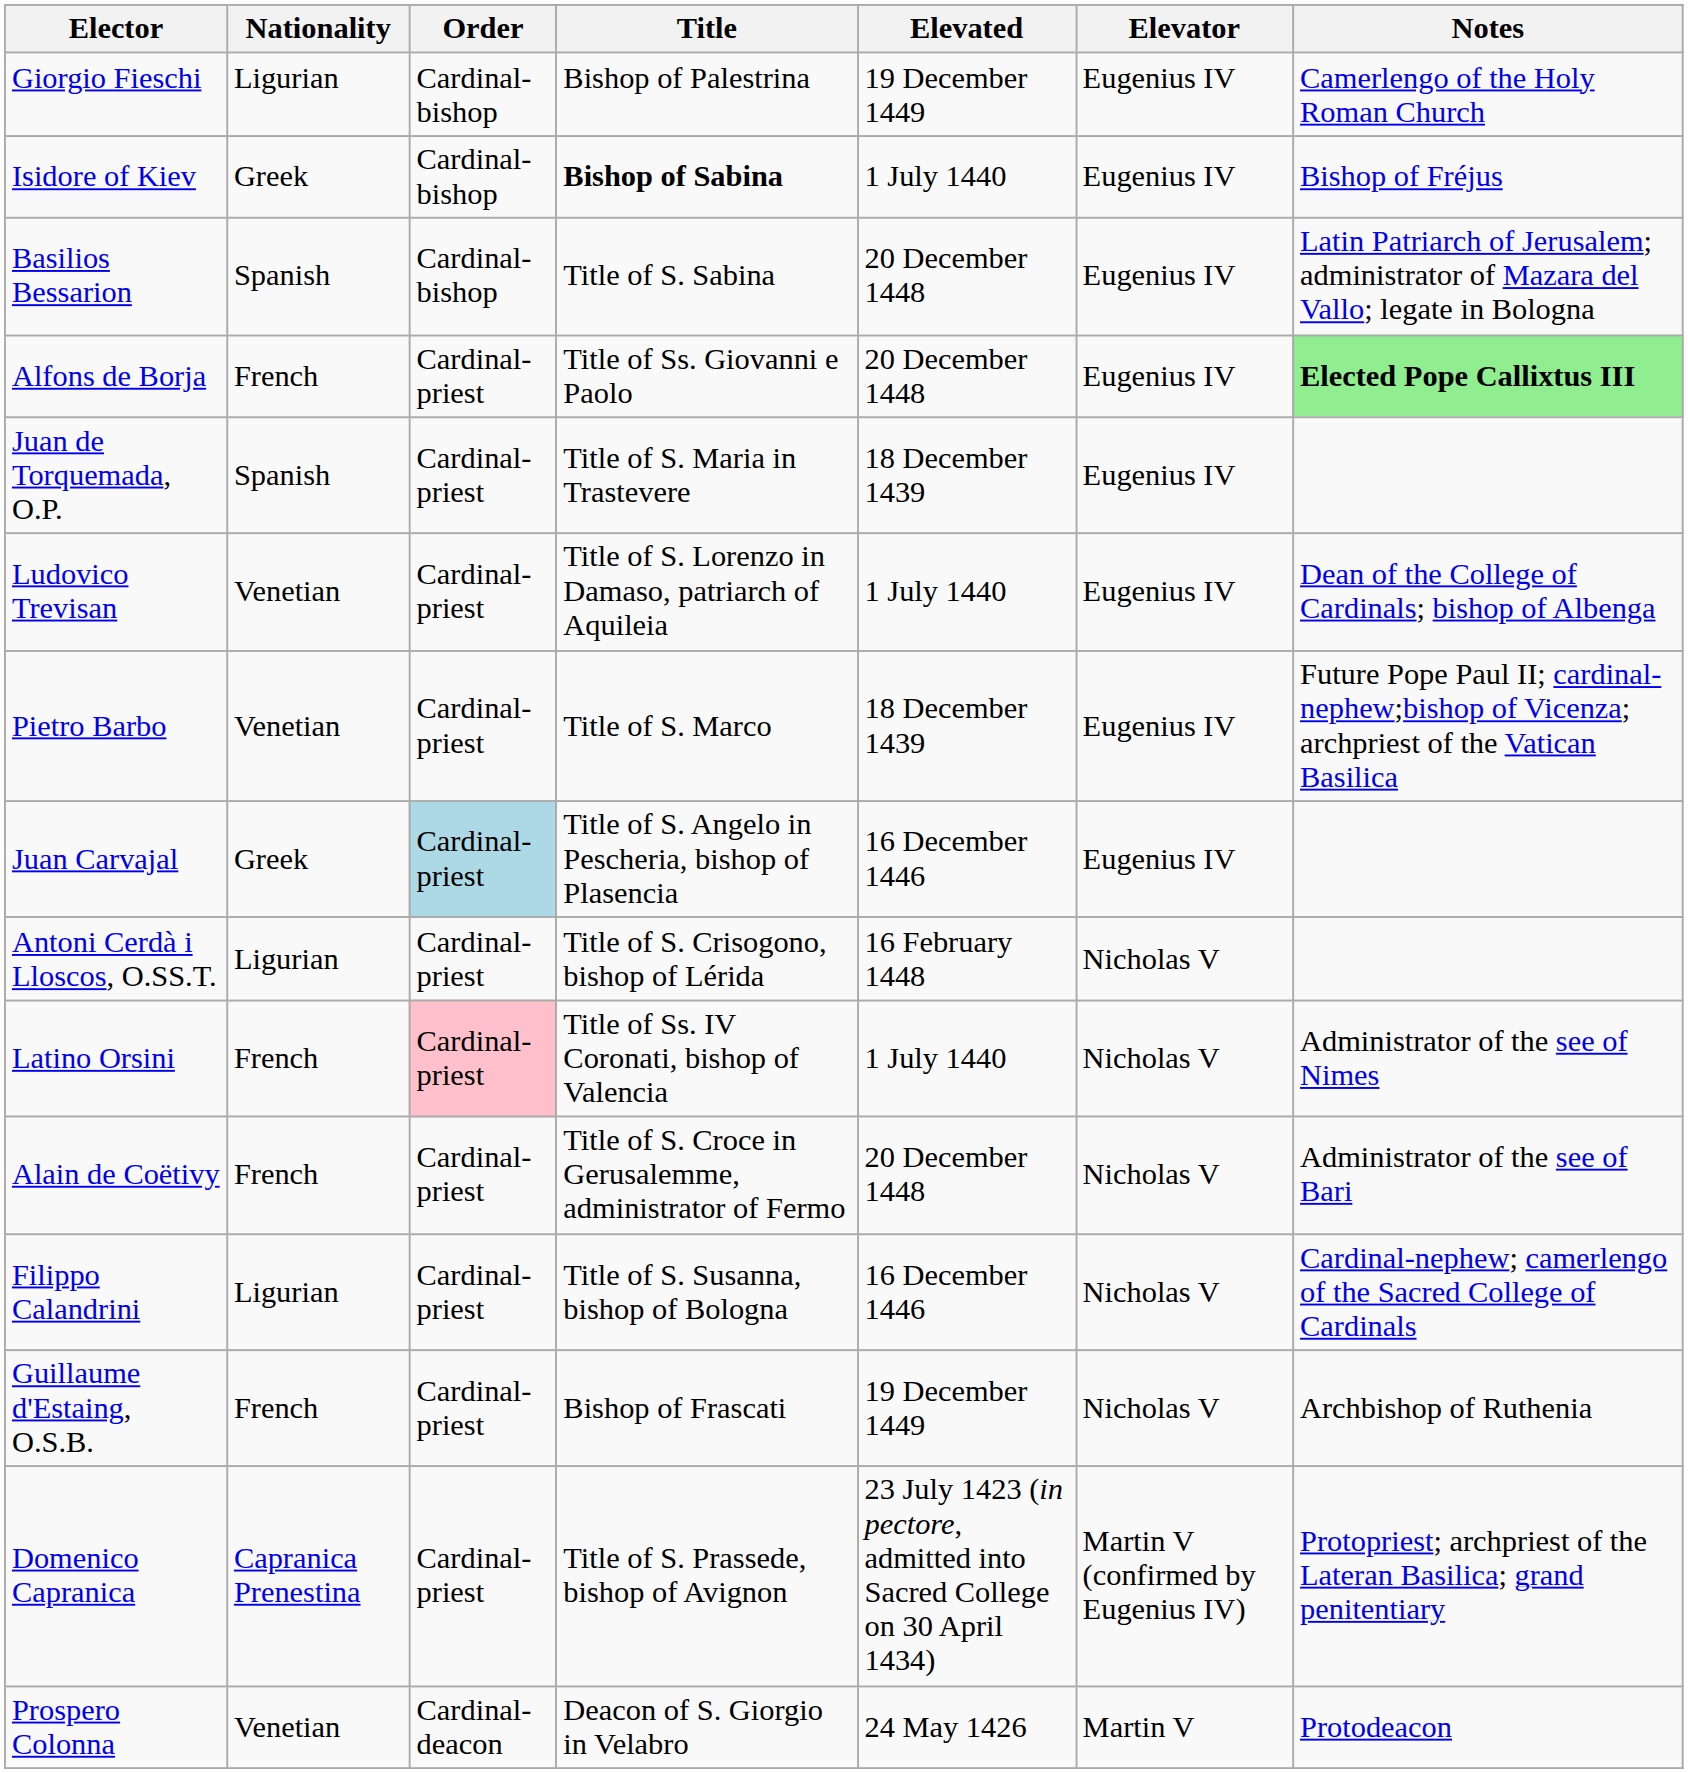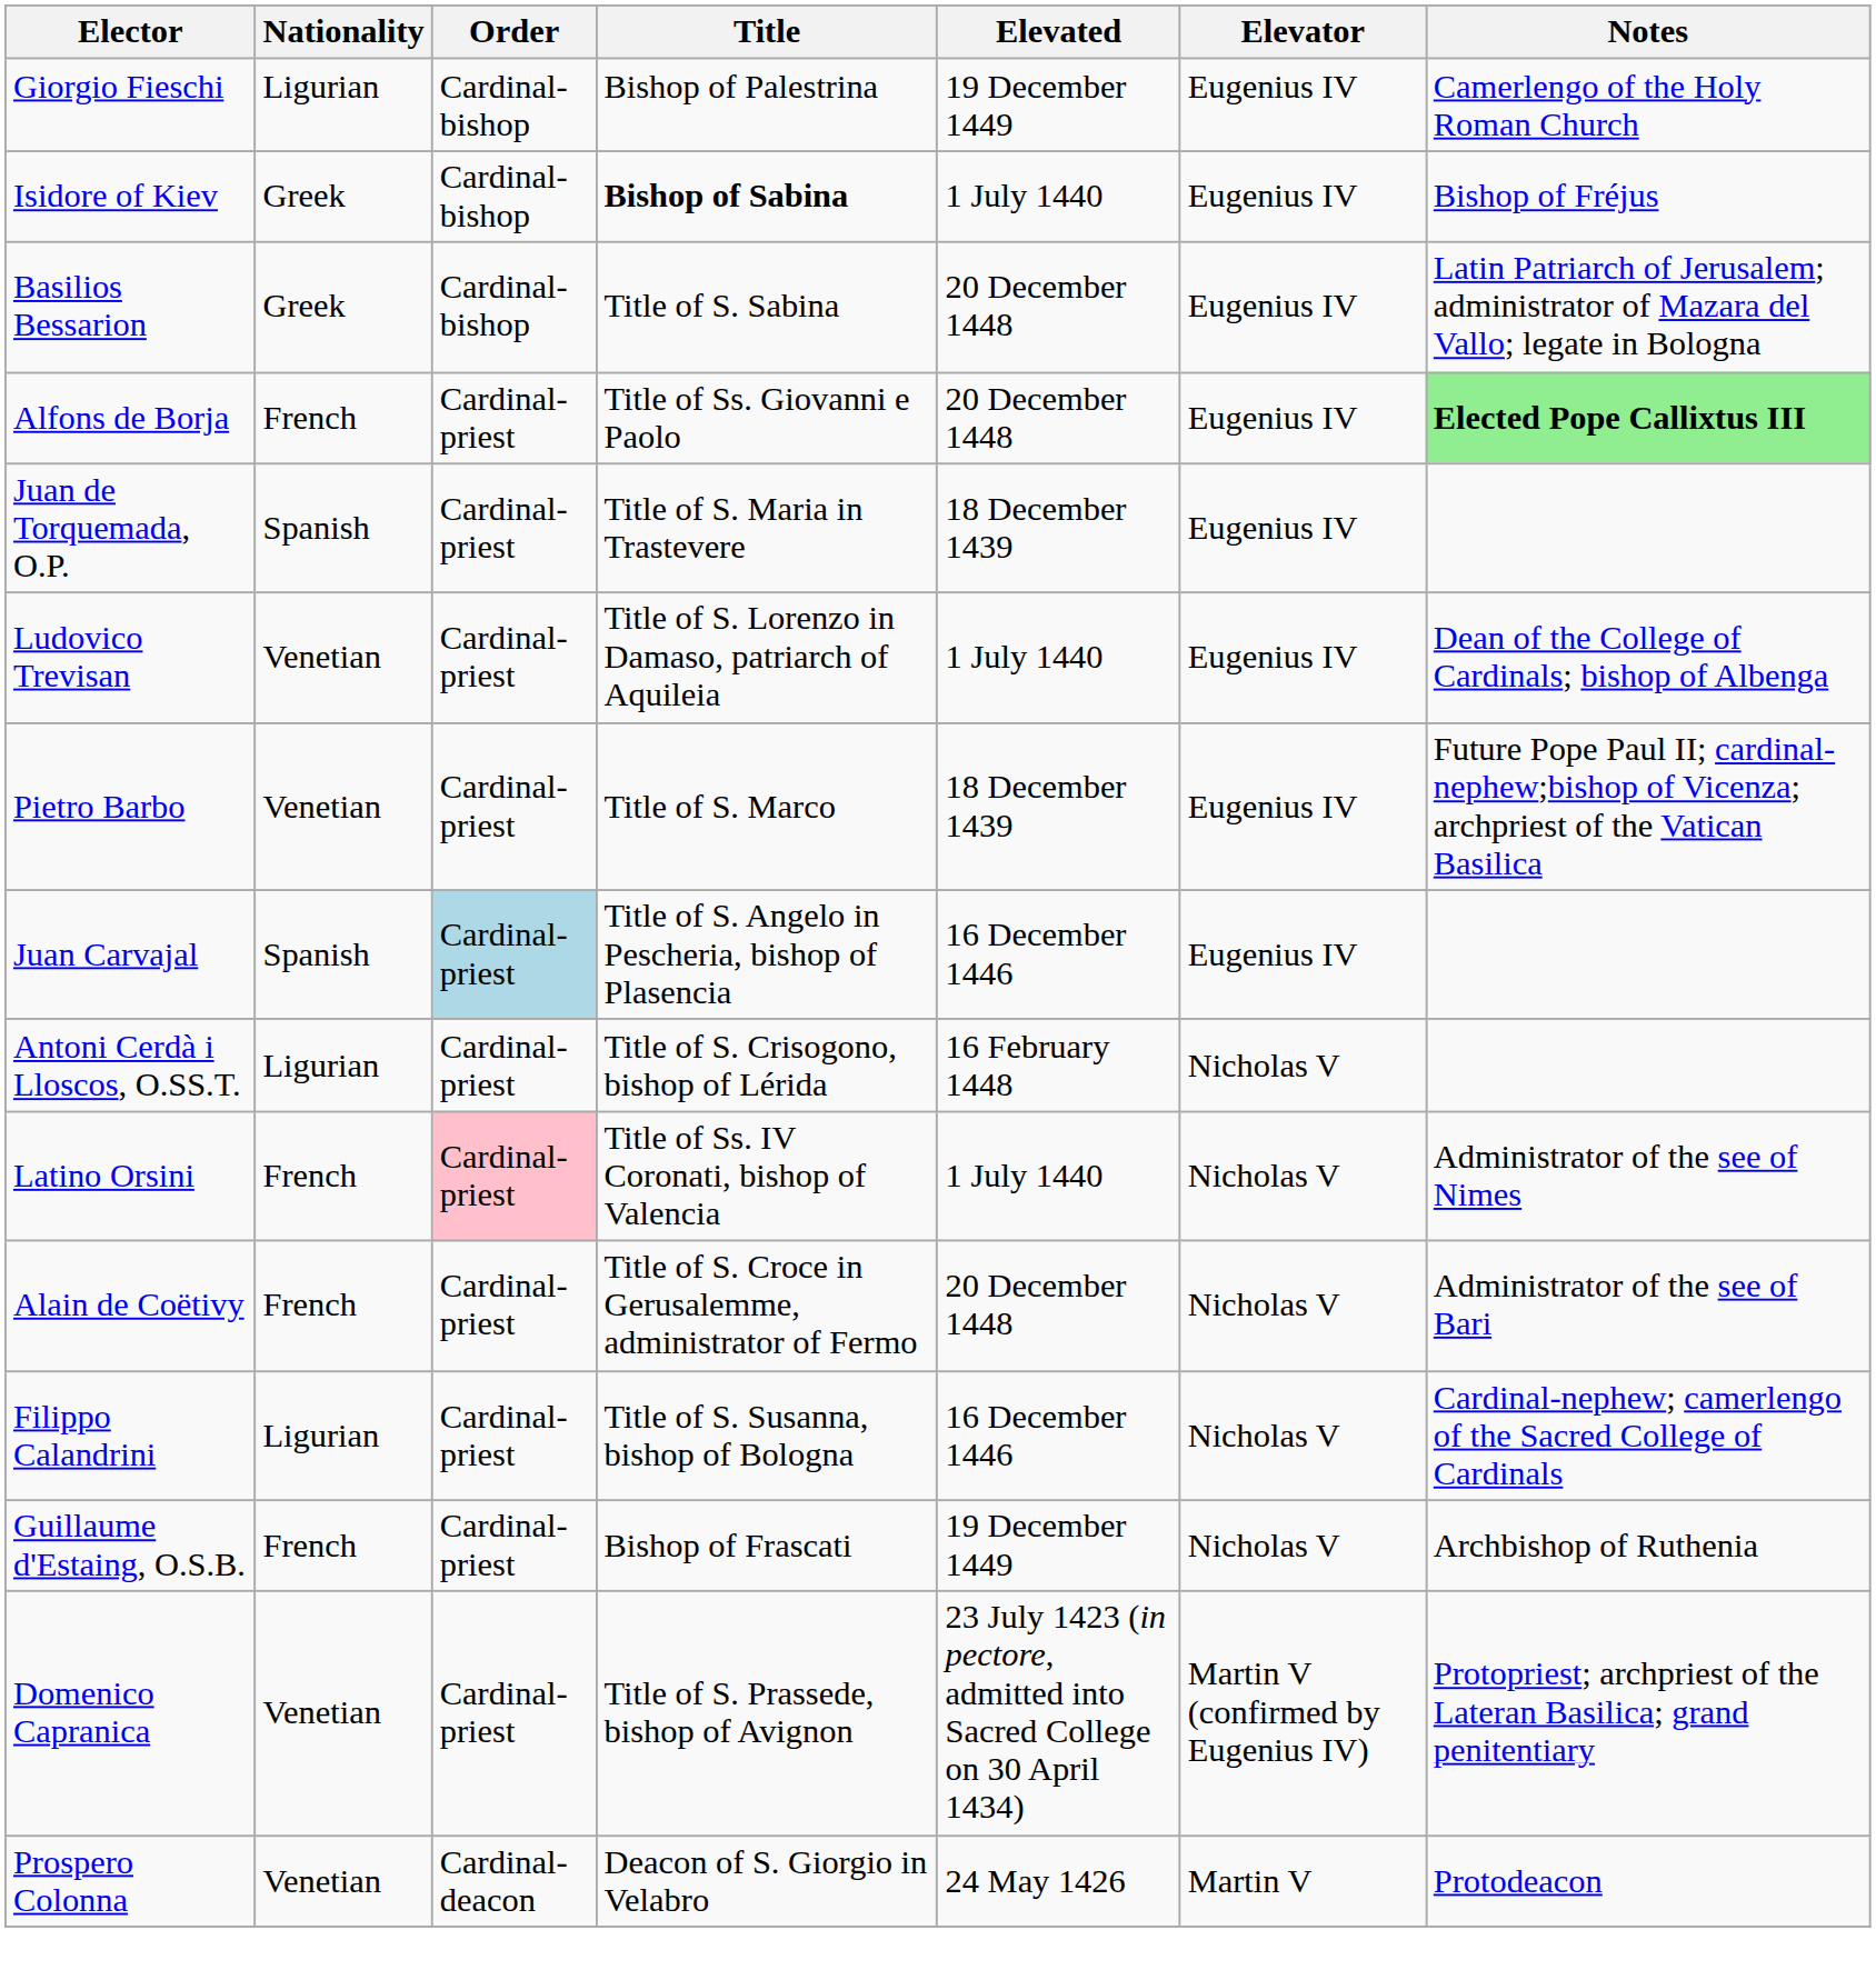 <table class="wikitable sortable collapsible" style="width:100%">
 <tr>
 <th width="*">Elector</th>
 <th width="*">Nationality</th>
 <th width="*">Order</th>
 <th width="*">Title</th>
 <th width="13%">Elevated</th>
 <th width="*">Elevator</th>
 <th width="*">Notes</th>
 </tr>
 <tr valign="top">
 <td><a href='#'>Giorgio Fieschi</a></td>
 <td>Ligurian</td>
 <td>Cardinal-bishop</td>
 <td>Bishop of Palestrina</td>
 <td>19 December 1449</td>
 <td>Eugenius IV</td>
 <td><a href='#'>Camerlengo of the Holy Roman Church</a></td>
 </tr>
 <tr>
 <td><a href='#'>Isidore of Kiev</a></td>
 <td>Greek</td>
 <td>Cardinal-bishop</td>
 <td><strong>Bishop of Sabina</strong></td>
 <td>1 July 1440</td>
 <td>Eugenius IV</td>
 <td><a href='#'>Bishop of Fréjus</a></td>
 </tr>
 <tr>
 <td><a href='#'>Basilios Bessarion</a></td>
-<td>Spanish</td>
+<td>Greek</td>
 <td>Cardinal-bishop</td>
 <td>Title of S. Sabina</td>
 <td>20 December 1448</td>
 <td>Eugenius IV</td>
 <td><a href='#'>Latin Patriarch of Jerusalem</a>; administrator of <a href='#'>Mazara del Vallo</a>; legate in Bologna</td>
 </tr>
 <tr>
 <td><a href='#'>Alfons de Borja</a></td>
 <td>French</td>
 <td>Cardinal-priest</td>
 <td>Title of Ss. Giovanni e Paolo</td>
 <td>20 December 1448</td>
 <td>Eugenius IV</td>
 <td style="background: lightgreen;"><strong>Elected Pope Callixtus III</strong></td>
 </tr>
 <tr>
 <td><a href='#'>Juan de Torquemada</a>, O.P.</td>
 <td>Spanish</td>
 <td>Cardinal-priest</td>
 <td>Title of S. Maria in Trastevere</td>
 <td>18 December 1439</td>
 <td>Eugenius IV</td>
 <td></td>
 </tr>
 <tr>
 <td><a href='#'>Ludovico Trevisan</a></td>
 <td>Venetian</td>
 <td>Cardinal-priest</td>
 <td>Title of S. Lorenzo in Damaso, patriarch of Aquileia</td>
 <td>1 July 1440</td>
 <td>Eugenius IV</td>
 <td><a href='#'>Dean of the College of Cardinals</a>; <a href='#'>bishop of Albenga</a></td>
 </tr>
 <tr>
 <td><a href='#'>Pietro Barbo</a></td>
 <td>Venetian</td>
 <td>Cardinal-priest</td>
 <td>Title of S. Marco</td>
 <td>18 December 1439</td>
 <td>Eugenius IV</td>
 <td>Future Pope Paul II; <a href='#'>cardinal-nephew</a>;<a href='#'>bishop of Vicenza</a>; archpriest of the <a href='#'>Vatican Basilica</a></td>
 </tr>
 <tr>
 <td><a href='#'>Juan Carvajal</a></td>
-<td>Greek</td>
+<td>Spanish</td>
 <td style="background: lightblue;">Cardinal-priest</td>
 <td>Title of S. Angelo in Pescheria, bishop of Plasencia</td>
 <td>16 December 1446</td>
 <td>Eugenius IV</td>
 <td></td>
 </tr>
 <tr>
 <td><a href='#'>Antoni Cerdà i Lloscos</a>, O.SS.T.</td>
 <td>Ligurian</td>
 <td>Cardinal-priest</td>
 <td>Title of S. Crisogono, bishop of Lérida</td>
 <td>16 February 1448</td>
 <td>Nicholas V</td>
 <td></td>
 </tr>
 <tr>
 <td><a href='#'>Latino Orsini</a></td>
 <td>French</td>
 <td style="background: pink;">Cardinal-priest</td>
 <td>Title of Ss. IV Coronati, bishop of Valencia</td>
 <td>1 July 1440</td>
 <td>Nicholas V</td>
 <td>Administrator of the <a href='#'>see of Nimes</a></td>
 </tr>
 <tr>
 <td><a href='#'>Alain de Coëtivy</a></td>
 <td>French</td>
 <td>Cardinal-priest</td>
 <td>Title of S. Croce in Gerusalemme, administrator of Fermo</td>
 <td>20 December 1448</td>
 <td>Nicholas V</td>
 <td>Administrator of the <a href='#'>see of Bari</a></td>
 </tr>
 <tr>
 <td><a href='#'>Filippo Calandrini</a></td>
 <td>Ligurian</td>
 <td>Cardinal-priest</td>
 <td>Title of S. Susanna, bishop of Bologna</td>
 <td>16 December 1446</td>
 <td>Nicholas V</td>
 <td><a href='#'>Cardinal-nephew</a>; <a href='#'>camerlengo of the Sacred College of Cardinals</a></td>
 </tr>
 <tr>
 <td><a href='#'>Guillaume d'Estaing</a>, O.S.B.</td>
 <td>French</td>
 <td>Cardinal-priest</td>
 <td>Bishop of Frascati</td>
 <td>19 December 1449</td>
 <td>Nicholas V</td>
 <td>Archbishop of Ruthenia</td>
 </tr>
 <tr>
 <td><a href='#'>Domenico Capranica</a></td>
-<td><a href='#'>Capranica Prenestina</a></td>
+<td>Venetian</td>
 <td>Cardinal-priest</td>
 <td>Title of S. Prassede, bishop of Avignon</td>
 <td>23 July 1423 (<em>in pectore</em>, admitted into Sacred College on 30 April 1434)</td>
 <td>Martin V (confirmed by Eugenius IV)</td>
 <td><a href='#'>Protopriest</a>; archpriest of the <a href='#'>Lateran Basilica</a>; <a href='#'>grand penitentiary</a></td>
 </tr>
 <tr>
 <td><a href='#'>Prospero Colonna</a></td>
 <td>Venetian</td>
 <td>Cardinal-deacon</td>
 <td>Deacon of S. Giorgio in Velabro</td>
 <td>24 May 1426</td>
 <td>Martin V</td>
 <td><a href='#'>Protodeacon</a></td>
 </tr>
 </table>
